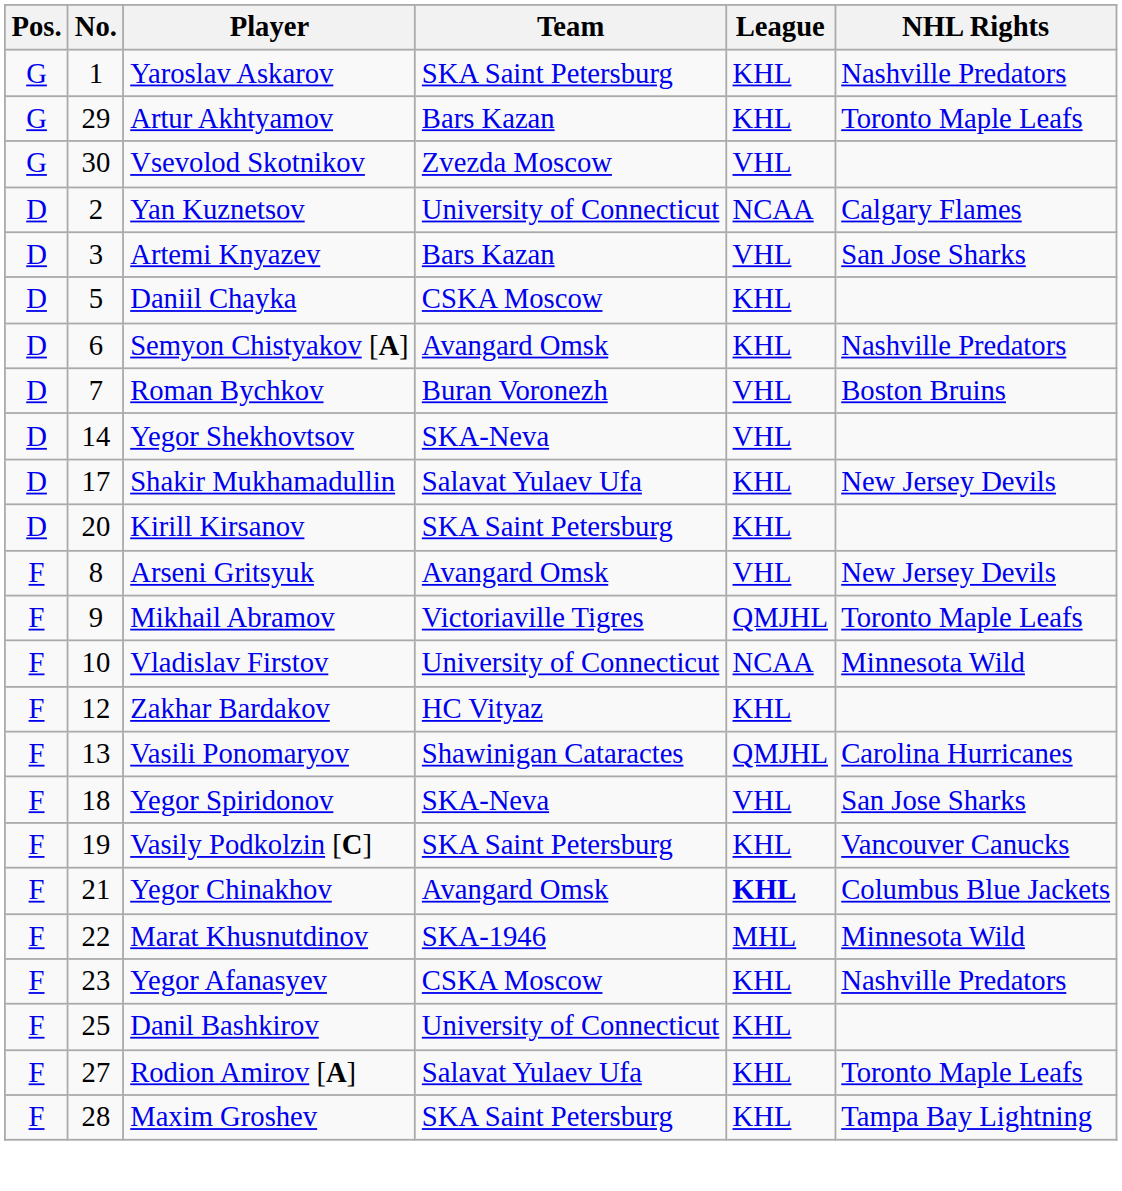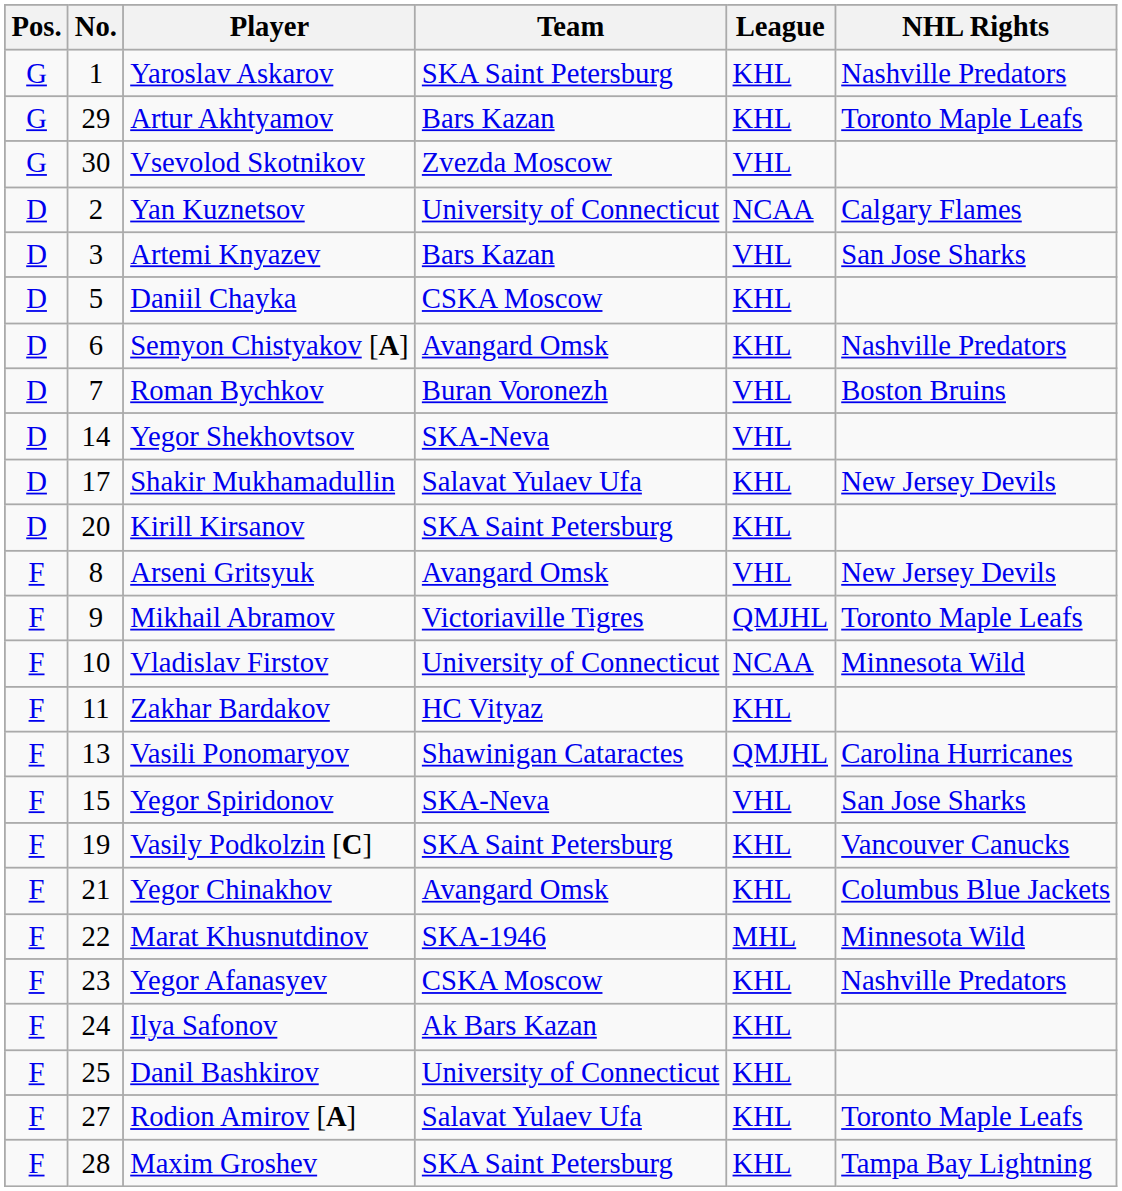 <table class="wikitable sortable">
 <tr>
 <th>Pos.</th>
 <th>No.</th>
 <th>Player</th>
 <th>Team</th>
 <th>League</th>
 <th>NHL Rights</th>
 </tr>
 <tr>
 <td style="text-align:center;"><a href='#'>G</a></td>
 <td style="text-align:center;">1</td>
 <td><a href='#'>Yaroslav Askarov</a></td>
 <td> <a href='#'>SKA Saint Petersburg</a></td>
 <td> <a href='#'>KHL</a></td>
 <td><a href='#'>Nashville Predators</a></td>
 </tr>
 <tr>
 <td style="text-align:center;"><a href='#'>G</a></td>
 <td style="text-align:center;">29</td>
 <td><a href='#'>Artur Akhtyamov</a></td>
 <td> <a href='#'>Bars Kazan</a></td>
 <td> <a href='#'>KHL</a></td>
 <td><a href='#'>Toronto Maple Leafs</a></td>
 </tr>
 <tr>
 <td style="text-align:center;"><a href='#'>G</a></td>
 <td style="text-align:center;">30</td>
 <td><a href='#'>Vsevolod Skotnikov</a></td>
 <td> <a href='#'>Zvezda Moscow</a></td>
 <td> <a href='#'>VHL</a></td>
 <td></td>
 </tr>
 <tr>
 <td style="text-align:center;"><a href='#'>D</a></td>
 <td style="text-align:center;">2</td>
 <td><a href='#'>Yan Kuznetsov</a></td>
 <td> <a href='#'>University of Connecticut</a></td>
 <td> <a href='#'>NCAA</a></td>
 <td><a href='#'>Calgary Flames</a></td>
 </tr>
 <tr>
 <td style="text-align:center;"><a href='#'>D</a></td>
 <td style="text-align:center;">3</td>
 <td><a href='#'>Artemi Knyazev</a></td>
 <td> <a href='#'>Bars Kazan</a></td>
 <td> <a href='#'>VHL</a></td>
 <td><a href='#'>San Jose Sharks</a></td>
 </tr>
 <tr>
 <td style="text-align:center;"><a href='#'>D</a></td>
 <td style="text-align:center;">5</td>
 <td><a href='#'>Daniil Chayka</a></td>
 <td> <a href='#'>CSKA Moscow</a></td>
 <td> <a href='#'>KHL</a></td>
 <td></td>
 </tr>
 <tr>
 <td style="text-align:center;"><a href='#'>D</a></td>
 <td style="text-align:center;">6</td>
 <td><a href='#'>Semyon Chistyakov</a> [<strong>A</strong>]</td>
 <td> <a href='#'>Avangard Omsk</a></td>
 <td> <a href='#'>KHL</a></td>
 <td><a href='#'>Nashville Predators</a></td>
 </tr>
 <tr>
 <td style="text-align:center;"><a href='#'>D</a></td>
 <td style="text-align:center;">7</td>
 <td><a href='#'>Roman Bychkov</a></td>
 <td> <a href='#'>Buran Voronezh</a></td>
 <td> <a href='#'>VHL</a></td>
 <td><a href='#'>Boston Bruins</a></td>
 </tr>
 <tr>
 <td style="text-align:center;"><a href='#'>D</a></td>
 <td style="text-align:center;">14</td>
 <td><a href='#'>Yegor Shekhovtsov</a></td>
 <td> <a href='#'>SKA-Neva</a></td>
 <td> <a href='#'>VHL</a></td>
 <td></td>
 </tr>
 <tr>
 <td style="text-align:center;"><a href='#'>D</a></td>
 <td style="text-align:center;">17</td>
 <td><a href='#'>Shakir Mukhamadullin</a></td>
 <td> <a href='#'>Salavat Yulaev Ufa</a></td>
 <td> <a href='#'>KHL</a></td>
 <td><a href='#'>New Jersey Devils</a></td>
 </tr>
 <tr>
 <td style="text-align:center;"><a href='#'>D</a></td>
 <td style="text-align:center;">20</td>
 <td><a href='#'>Kirill Kirsanov</a></td>
 <td> <a href='#'>SKA Saint Petersburg</a></td>
 <td> <a href='#'>KHL</a></td>
 <td></td>
 </tr>
 <tr>
 <td style="text-align:center;"><a href='#'>F</a></td>
 <td style="text-align:center;">8</td>
 <td><a href='#'>Arseni Gritsyuk</a></td>
 <td> <a href='#'>Avangard Omsk</a></td>
 <td> <a href='#'>VHL</a></td>
 <td><a href='#'>New Jersey Devils</a></td>
 </tr>
 <tr>
 <td style="text-align:center;"><a href='#'>F</a></td>
 <td style="text-align:center;">9</td>
 <td><a href='#'>Mikhail Abramov</a></td>
 <td> <a href='#'>Victoriaville Tigres</a></td>
 <td> <a href='#'>QMJHL</a></td>
 <td><a href='#'>Toronto Maple Leafs</a></td>
 </tr>
 <tr>
 <td style="text-align:center;"><a href='#'>F</a></td>
 <td style="text-align:center;">10</td>
 <td><a href='#'>Vladislav Firstov</a></td>
 <td> <a href='#'>University of Connecticut</a></td>
 <td> <a href='#'>NCAA</a></td>
 <td><a href='#'>Minnesota Wild</a></td>
 </tr>
 <tr>
 <td style="text-align:center;"><a href='#'>F</a></td>
-<td style="text-align:center;">12</td>
+<td style="text-align:center;">11</td>
 <td><a href='#'>Zakhar Bardakov</a></td>
 <td> <a href='#'>HC Vityaz</a></td>
 <td> <a href='#'>KHL</a></td>
 <td></td>
 </tr>
 <tr>
 <td style="text-align:center;"><a href='#'>F</a></td>
 <td style="text-align:center;">13</td>
 <td><a href='#'>Vasili Ponomaryov</a></td>
 <td> <a href='#'>Shawinigan Cataractes</a></td>
 <td> <a href='#'>QMJHL</a></td>
 <td><a href='#'>Carolina Hurricanes</a></td>
 </tr>
 <tr>
 <td style="text-align:center;"><a href='#'>F</a></td>
-<td style="text-align:center;">18</td>
+<td style="text-align:center;">15</td>
 <td><a href='#'>Yegor Spiridonov</a></td>
 <td> <a href='#'>SKA-Neva</a></td>
 <td> <a href='#'>VHL</a></td>
 <td><a href='#'>San Jose Sharks</a></td>
 </tr>
 <tr>
 <td style="text-align:center;"><a href='#'>F</a></td>
 <td style="text-align:center;">19</td>
 <td><a href='#'>Vasily Podkolzin</a> [<strong>C</strong>]</td>
 <td> <a href='#'>SKA Saint Petersburg</a></td>
 <td> <a href='#'>KHL</a></td>
 <td><a href='#'>Vancouver Canucks</a></td>
 </tr>
 <tr>
 <td style="text-align:center;"><a href='#'>F</a></td>
 <td style="text-align:center;">21</td>
 <td><a href='#'>Yegor Chinakhov</a></td>
 <td> <a href='#'>Avangard Omsk</a></td>
-<td><strong> <a href='#'>KHL</a></strong></td>
+<td> <a href='#'>KHL</a></td>
 <td><a href='#'>Columbus Blue Jackets</a></td>
 </tr>
 <tr>
 <td style="text-align:center;"><a href='#'>F</a></td>
 <td style="text-align:center;">22</td>
 <td><a href='#'>Marat Khusnutdinov</a></td>
 <td> <a href='#'>SKA-1946</a></td>
 <td> <a href='#'>MHL</a></td>
 <td><a href='#'>Minnesota Wild</a></td>
 </tr>
 <tr>
 <td style="text-align:center;"><a href='#'>F</a></td>
 <td style="text-align:center;">23</td>
 <td><a href='#'>Yegor Afanasyev</a></td>
 <td> <a href='#'>CSKA Moscow</a></td>
 <td> <a href='#'>KHL</a></td>
 <td><a href='#'>Nashville Predators</a></td>
+</tr>
+<tr>
+<td style="text-align:center;"><a href='#'>F</a></td>
+<td style="text-align:center;">24</td>
+<td><a href='#'>Ilya Safonov</a></td>
+<td> <a href='#'>Ak Bars Kazan</a></td>
+<td> <a href='#'>KHL</a></td>
+<td></td>
 </tr>
 <tr>
 <td style="text-align:center;"><a href='#'>F</a></td>
 <td style="text-align:center;">25</td>
 <td><a href='#'>Danil Bashkirov</a></td>
 <td> <a href='#'>University of Connecticut</a></td>
 <td> <a href='#'>KHL</a></td>
 <td></td>
 </tr>
 <tr>
 <td style="text-align:center;"><a href='#'>F</a></td>
 <td style="text-align:center;">27</td>
 <td><a href='#'>Rodion Amirov</a> [<strong>A</strong>]</td>
 <td> <a href='#'>Salavat Yulaev Ufa</a></td>
 <td> <a href='#'>KHL</a></td>
 <td><a href='#'>Toronto Maple Leafs</a></td>
 </tr>
 <tr>
 <td style="text-align:center;"><a href='#'>F</a></td>
 <td style="text-align:center;">28</td>
 <td><a href='#'>Maxim Groshev</a></td>
 <td> <a href='#'>SKA Saint Petersburg</a></td>
 <td> <a href='#'>KHL</a></td>
 <td><a href='#'>Tampa Bay Lightning</a></td>
 </tr>
 </table>
